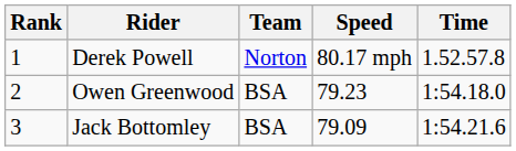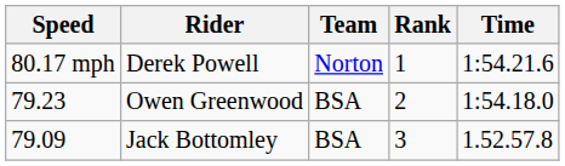 <table class="wikitable">
 <tr style="background:#efefef;">
-<th>Rank</th>
+<th>Speed</th>
 <th>Rider</th>
 <th>Team</th>
-<th>Speed</th>
+<th>Rank</th>
 <th>Time</th>
 </tr>
 <tr>
-<td>1</td>
+<td>80.17 mph</td>
 <td> Derek Powell</td>
 <td><a href='#'>Norton</a></td>
-<td>80.17 mph</td>
-<td>1.52.57.8</td>
+<td>1</td>
+<td>1:54.21.6</td>
 </tr>
 <tr>
-<td>2</td>
+<td>79.23</td>
 <td> Owen Greenwood</td>
 <td>BSA</td>
-<td>79.23</td>
+<td>2</td>
 <td>1:54.18.0</td>
 </tr>
 <tr>
-<td>3</td>
+<td>79.09</td>
 <td> Jack Bottomley</td>
 <td>BSA</td>
-<td>79.09</td>
-<td>1:54.21.6</td>
+<td>3</td>
+<td>1.52.57.8</td>
 </tr>
 </table>
